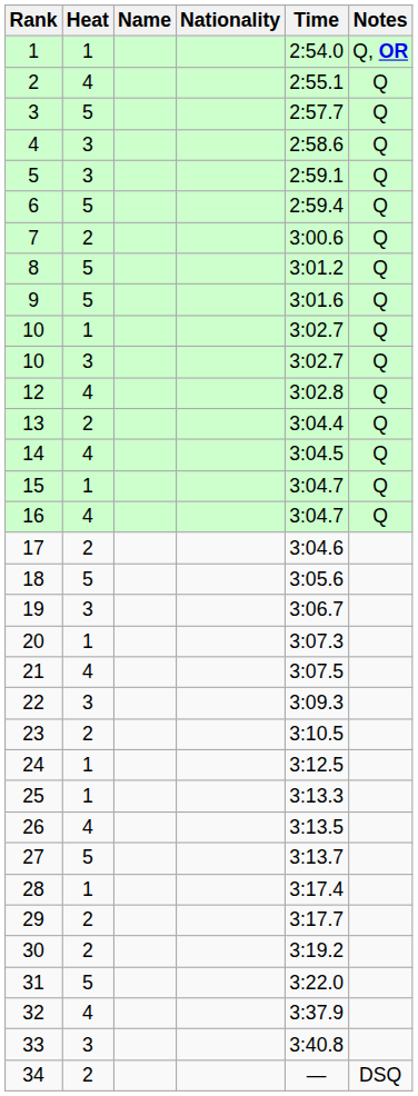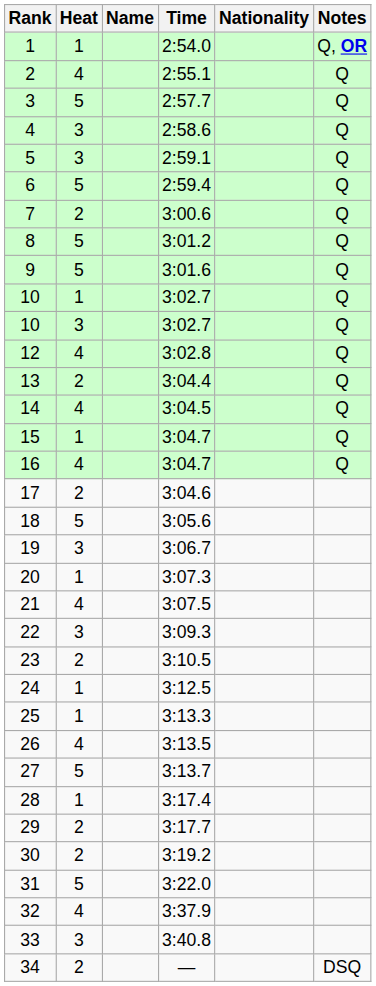 <table class="wikitable sortable" style="text-align:center">
 <tr>
 <th>Rank</th>
 <th>Heat</th>
 <th>Name</th>
+<th>Time</th>
 <th>Nationality</th>
-<th>Time</th>
 <th class="unsortable">Notes</th>
 </tr>
 <tr bgcolor="#ccffcc">
 <td>1</td>
 <td>1</td>
 <td align="left"></td>
+<td>2:54.0</td>
 <td align="left"></td>
-<td>2:54.0</td>
 <td>Q, <strong><a href='#'>OR</a></strong></td>
 </tr>
 <tr bgcolor="#ccffcc">
 <td>2</td>
 <td>4</td>
 <td align="left"></td>
+<td>2:55.1</td>
 <td align="left"></td>
-<td>2:55.1</td>
 <td>Q</td>
 </tr>
 <tr bgcolor="#ccffcc">
 <td>3</td>
 <td>5</td>
 <td align="left"></td>
+<td>2:57.7</td>
 <td align="left"></td>
-<td>2:57.7</td>
 <td>Q</td>
 </tr>
 <tr bgcolor="#ccffcc">
 <td>4</td>
 <td>3</td>
 <td align="left"></td>
+<td>2:58.6</td>
 <td align="left"></td>
-<td>2:58.6</td>
 <td>Q</td>
 </tr>
 <tr bgcolor="#ccffcc">
 <td>5</td>
 <td>3</td>
 <td align="left"></td>
+<td>2:59.1</td>
 <td align="left"></td>
-<td>2:59.1</td>
 <td>Q</td>
 </tr>
 <tr bgcolor="#ccffcc">
 <td>6</td>
 <td>5</td>
 <td align="left"></td>
+<td>2:59.4</td>
 <td align="left"></td>
-<td>2:59.4</td>
 <td>Q</td>
 </tr>
 <tr bgcolor="#ccffcc">
 <td>7</td>
 <td>2</td>
 <td align="left"></td>
+<td>3:00.6</td>
 <td align="left"></td>
-<td>3:00.6</td>
 <td>Q</td>
 </tr>
 <tr bgcolor="#ccffcc">
 <td>8</td>
 <td>5</td>
 <td align="left"></td>
+<td>3:01.2</td>
 <td align="left"></td>
-<td>3:01.2</td>
 <td>Q</td>
 </tr>
 <tr bgcolor="#ccffcc">
 <td>9</td>
 <td>5</td>
 <td align="left"></td>
+<td>3:01.6</td>
 <td align="left"></td>
-<td>3:01.6</td>
 <td>Q</td>
 </tr>
 <tr bgcolor="#ccffcc">
 <td>10</td>
 <td>1</td>
 <td align="left"></td>
+<td>3:02.7</td>
 <td align="left"></td>
-<td>3:02.7</td>
 <td>Q</td>
 </tr>
 <tr bgcolor="#ccffcc">
 <td>10</td>
 <td>3</td>
 <td align="left"></td>
+<td>3:02.7</td>
 <td align="left"></td>
-<td>3:02.7</td>
 <td>Q</td>
 </tr>
 <tr bgcolor="#ccffcc">
 <td>12</td>
 <td>4</td>
 <td align="left"></td>
+<td>3:02.8</td>
 <td align="left"></td>
-<td>3:02.8</td>
 <td>Q</td>
 </tr>
 <tr bgcolor="#ccffcc">
 <td>13</td>
 <td>2</td>
 <td align="left"></td>
+<td>3:04.4</td>
 <td align="left"></td>
-<td>3:04.4</td>
 <td>Q</td>
 </tr>
 <tr bgcolor="#ccffcc">
 <td>14</td>
 <td>4</td>
 <td align="left"></td>
+<td>3:04.5</td>
 <td align="left"></td>
-<td>3:04.5</td>
 <td>Q</td>
 </tr>
 <tr bgcolor="#ccffcc">
 <td>15</td>
 <td>1</td>
 <td align="left"></td>
+<td>3:04.7</td>
 <td align="left"></td>
-<td>3:04.7</td>
 <td>Q</td>
 </tr>
 <tr bgcolor="#ccffcc">
 <td>16</td>
 <td>4</td>
 <td align="left"></td>
+<td>3:04.7</td>
 <td align="left"></td>
-<td>3:04.7</td>
 <td>Q</td>
 </tr>
 <tr>
 <td>17</td>
 <td>2</td>
 <td align="left"></td>
+<td>3:04.6</td>
 <td align="left"></td>
-<td>3:04.6</td>
 <td></td>
 </tr>
 <tr>
 <td>18</td>
 <td>5</td>
 <td align="left"></td>
+<td>3:05.6</td>
 <td align="left"></td>
-<td>3:05.6</td>
 <td></td>
 </tr>
 <tr>
 <td>19</td>
 <td>3</td>
 <td align="left"></td>
+<td>3:06.7</td>
 <td align="left"></td>
-<td>3:06.7</td>
 <td></td>
 </tr>
 <tr>
 <td>20</td>
 <td>1</td>
 <td align="left"></td>
+<td>3:07.3</td>
 <td align="left"></td>
-<td>3:07.3</td>
 <td></td>
 </tr>
 <tr>
 <td>21</td>
 <td>4</td>
 <td align="left"></td>
+<td>3:07.5</td>
 <td align="left"></td>
-<td>3:07.5</td>
 <td></td>
 </tr>
 <tr>
 <td>22</td>
 <td>3</td>
 <td align="left"></td>
+<td>3:09.3</td>
 <td align="left"></td>
-<td>3:09.3</td>
 <td></td>
 </tr>
 <tr>
 <td>23</td>
 <td>2</td>
 <td align="left"></td>
+<td>3:10.5</td>
 <td align="left"></td>
-<td>3:10.5</td>
 <td></td>
 </tr>
 <tr>
 <td>24</td>
 <td>1</td>
 <td align="left"></td>
+<td>3:12.5</td>
 <td align="left"></td>
-<td>3:12.5</td>
 <td></td>
 </tr>
 <tr>
 <td>25</td>
 <td>1</td>
 <td align="left"></td>
+<td>3:13.3</td>
 <td align="left"></td>
-<td>3:13.3</td>
 <td></td>
 </tr>
 <tr>
 <td>26</td>
 <td>4</td>
 <td align="left"></td>
+<td>3:13.5</td>
 <td align="left"></td>
-<td>3:13.5</td>
 <td></td>
 </tr>
 <tr>
 <td>27</td>
 <td>5</td>
 <td align="left"></td>
+<td>3:13.7</td>
 <td align="left"></td>
-<td>3:13.7</td>
 <td></td>
 </tr>
 <tr>
 <td>28</td>
 <td>1</td>
 <td align="left"></td>
+<td>3:17.4</td>
 <td align="left"></td>
-<td>3:17.4</td>
 <td></td>
 </tr>
 <tr>
 <td>29</td>
 <td>2</td>
 <td align="left"></td>
+<td>3:17.7</td>
 <td align="left"></td>
-<td>3:17.7</td>
 <td></td>
 </tr>
 <tr>
 <td>30</td>
 <td>2</td>
 <td align="left"></td>
+<td>3:19.2</td>
 <td align="left"></td>
-<td>3:19.2</td>
 <td></td>
 </tr>
 <tr>
 <td>31</td>
 <td>5</td>
 <td align="left"></td>
+<td>3:22.0</td>
 <td align="left"></td>
-<td>3:22.0</td>
 <td></td>
 </tr>
 <tr>
 <td>32</td>
 <td>4</td>
 <td align="left"></td>
+<td>3:37.9</td>
 <td align="left"></td>
-<td>3:37.9</td>
 <td></td>
 </tr>
 <tr>
 <td>33</td>
 <td>3</td>
 <td align="left"></td>
+<td>3:40.8</td>
 <td align="left"></td>
-<td>3:40.8</td>
 <td></td>
 </tr>
 <tr>
 <td>34</td>
 <td>2</td>
 <td align="left"></td>
+<td>—</td>
 <td align="left"></td>
-<td>—</td>
 <td>DSQ</td>
 </tr>
 </table>
